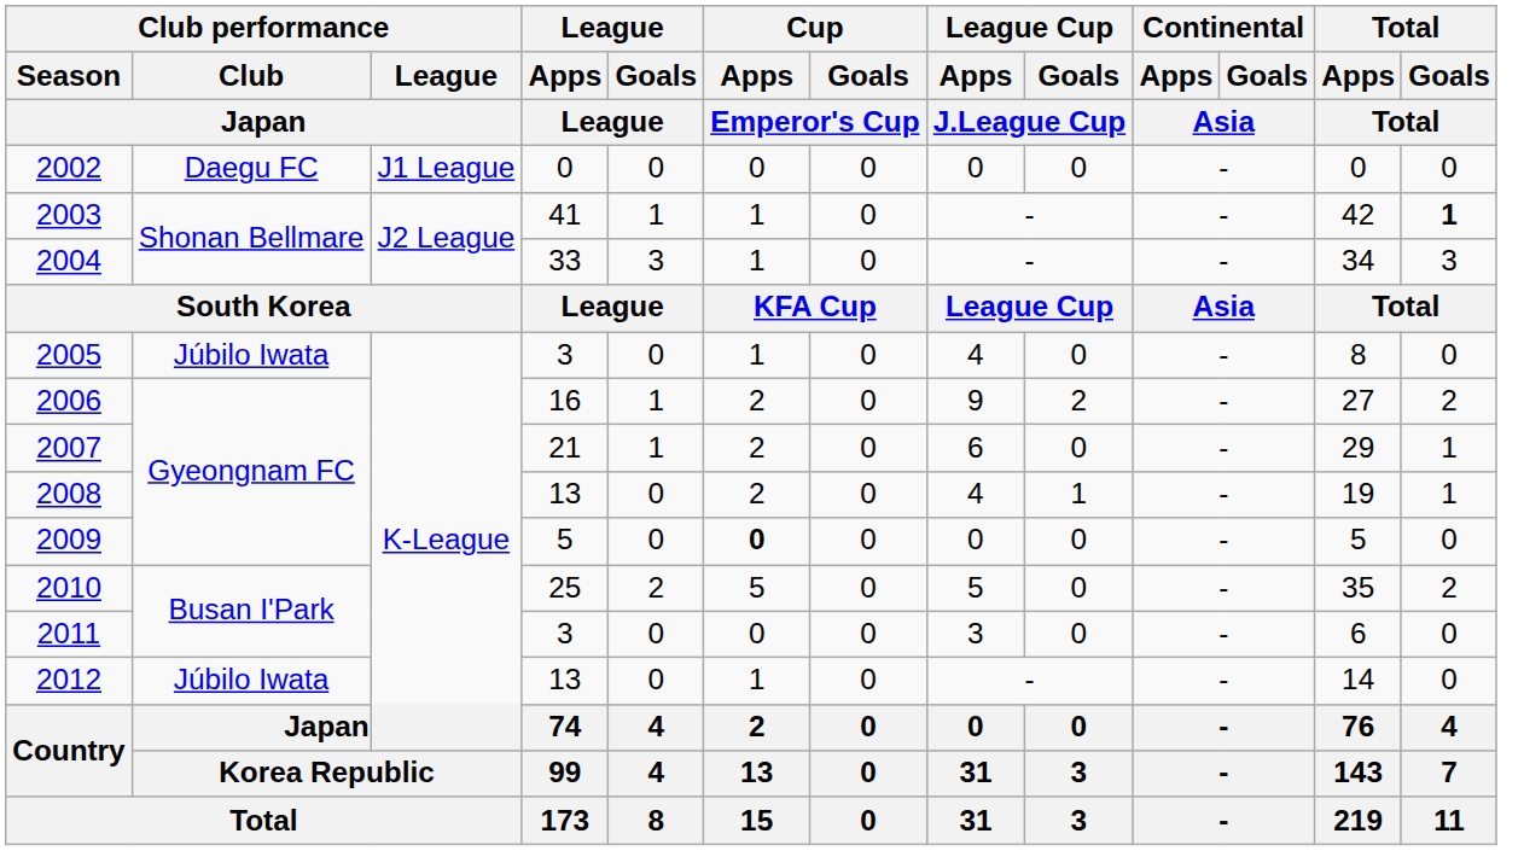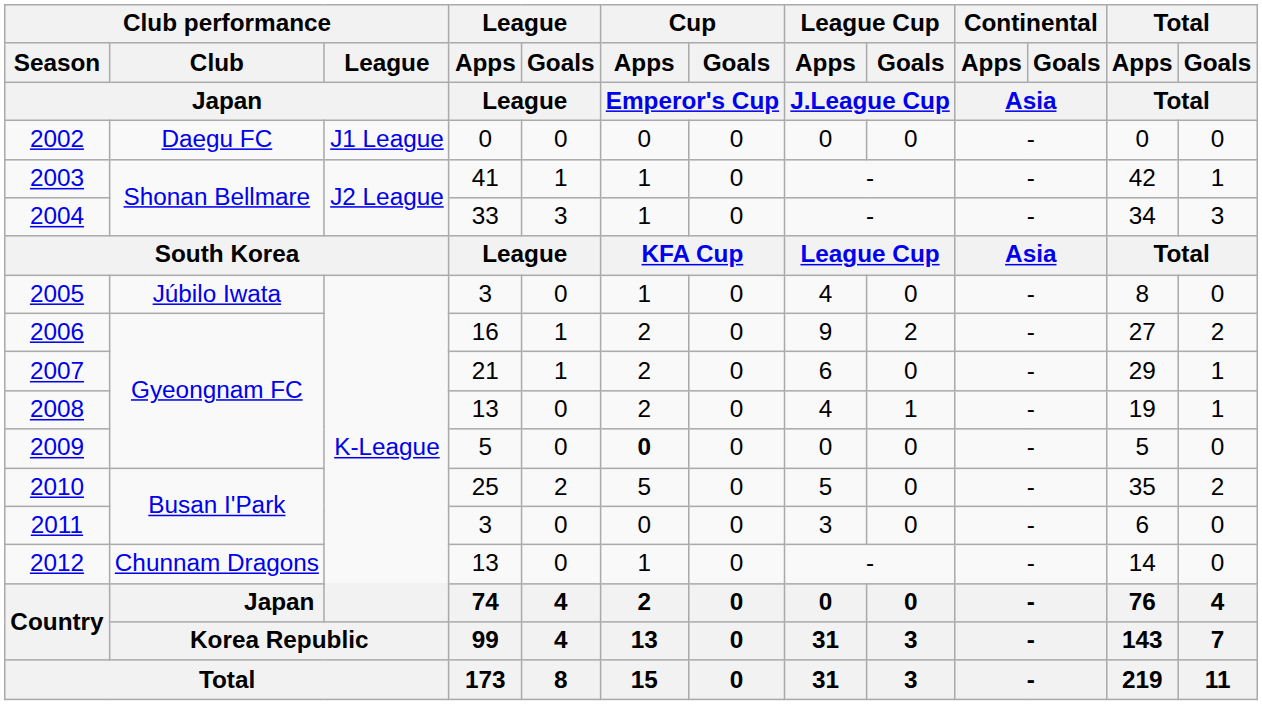 <table class="wikitable" style="text-align:center;">
 <tr>
 <th colspan=3>Club performance</th>
 <th colspan=2>League</th>
 <th colspan=2>Cup</th>
 <th colspan=2>League Cup</th>
 <th colspan=2>Continental</th>
 <th colspan=2>Total</th>
 </tr>
 <tr>
 <th>Season</th>
 <th>Club</th>
 <th>League</th>
 <th>Apps</th>
 <th>Goals</th>
 <th>Apps</th>
 <th>Goals</th>
 <th>Apps</th>
 <th>Goals</th>
 <th>Apps</th>
 <th>Goals</th>
 <th>Apps</th>
 <th>Goals</th>
 </tr>
 <tr>
 <th colspan=3>Japan</th>
 <th colspan=2>League</th>
 <th colspan=2><a href='#'>Emperor's Cup</a></th>
 <th colspan=2><a href='#'>J.League Cup</a></th>
 <th colspan=2><a href='#'>Asia</a></th>
 <th colspan=2>Total</th>
 </tr>
 <tr>
 <td><a href='#'>2002</a></td>
 <td><a href='#'>Daegu FC</a></td>
 <td><a href='#'>J1 League</a></td>
 <td>0</td>
 <td>0</td>
 <td>0</td>
 <td>0</td>
 <td>0</td>
 <td>0</td>
 <td colspan="2">-</td>
 <td>0</td>
 <td>0</td>
 </tr>
 <tr>
 <td><a href='#'>2003</a></td>
 <td rowspan="2"><a href='#'>Shonan Bellmare</a></td>
 <td rowspan="2"><a href='#'>J2 League</a></td>
 <td>41</td>
 <td>1</td>
 <td>1</td>
 <td>0</td>
 <td colspan="2">-</td>
 <td colspan="2">-</td>
 <td>42</td>
-<td><strong>1</strong></td>
+<td>1</td>
 </tr>
 <tr>
 <td><a href='#'>2004</a></td>
 <td>33</td>
 <td>3</td>
 <td>1</td>
 <td>0</td>
 <td colspan="2">-</td>
 <td colspan="2">-</td>
 <td>34</td>
 <td>3</td>
 </tr>
 <tr>
 <th colspan=3>South Korea</th>
 <th colspan=2>League</th>
 <th colspan=2><a href='#'>KFA Cup</a></th>
 <th colspan=2><a href='#'>League Cup</a></th>
 <th colspan=2><a href='#'>Asia</a></th>
 <th colspan=2>Total</th>
 </tr>
 <tr>
 <td><a href='#'>2005</a></td>
 <td><a href='#'>Júbilo Iwata</a></td>
 <td rowspan=9><a href='#'>K-League</a></td>
 <td>3</td>
 <td>0</td>
 <td>1</td>
 <td>0</td>
 <td>4</td>
 <td>0</td>
 <td colspan="2">-</td>
 <td>8</td>
 <td>0</td>
 </tr>
 <tr>
 <td><a href='#'>2006</a></td>
 <td rowspan="4"><a href='#'>Gyeongnam FC</a></td>
 <td>16</td>
 <td>1</td>
 <td>2</td>
 <td>0</td>
 <td>9</td>
 <td>2</td>
 <td colspan="2">-</td>
 <td>27</td>
 <td>2</td>
 </tr>
 <tr>
 <td><a href='#'>2007</a></td>
 <td>21</td>
 <td>1</td>
 <td>2</td>
 <td>0</td>
 <td>6</td>
 <td>0</td>
 <td colspan="2">-</td>
 <td>29</td>
 <td>1</td>
 </tr>
 <tr>
 <td><a href='#'>2008</a></td>
 <td>13</td>
 <td>0</td>
 <td>2</td>
 <td>0</td>
 <td>4</td>
 <td>1</td>
 <td colspan="2">-</td>
 <td>19</td>
 <td>1</td>
 </tr>
 <tr>
 <td><a href='#'>2009</a></td>
 <td>5</td>
 <td>0</td>
 <td><strong>0</strong></td>
 <td>0</td>
 <td>0</td>
 <td>0</td>
 <td colspan="2">-</td>
 <td>5</td>
 <td>0</td>
 </tr>
 <tr>
 <td><a href='#'>2010</a></td>
 <td rowspan="2"><a href='#'>Busan I'Park</a></td>
 <td>25</td>
 <td>2</td>
 <td>5</td>
 <td>0</td>
 <td>5</td>
 <td>0</td>
 <td colspan="2">-</td>
 <td>35</td>
 <td>2</td>
 </tr>
 <tr>
 <td><a href='#'>2011</a></td>
 <td>3</td>
 <td>0</td>
 <td>0</td>
 <td>0</td>
 <td>3</td>
 <td>0</td>
 <td colspan="2">-</td>
 <td>6</td>
 <td>0</td>
 </tr>
 <tr>
 <td><a href='#'>2012</a></td>
-<td><a href='#'>Júbilo Iwata</a></td>
+<td><a href='#'>Chunnam Dragons</a></td>
 <td>13</td>
 <td>0</td>
 <td>1</td>
 <td>0</td>
 <td colspan="2">-</td>
 <td colspan="2">-</td>
 <td>14</td>
 <td>0</td>
 </tr>
 <tr>
 <th rowspan=2>Country</th>
 <th colspan=2>Japan</th>
 <th>74</th>
 <th>4</th>
 <th>2</th>
 <th>0</th>
 <th>0</th>
 <th>0</th>
 <th colspan="2">-</th>
 <th>76</th>
 <th>4</th>
 </tr>
 <tr>
 <th colspan=2>Korea Republic</th>
 <th>99</th>
 <th>4</th>
 <th>13</th>
 <th>0</th>
 <th>31</th>
 <th>3</th>
 <th colspan="2">-</th>
 <th>143</th>
 <th>7</th>
 </tr>
 <tr>
 <th colspan=3>Total</th>
 <th>173</th>
 <th>8</th>
 <th>15</th>
 <th>0</th>
 <th>31</th>
 <th>3</th>
 <th colspan="2">-</th>
 <th>219</th>
 <th>11</th>
 </tr>
 </table>
